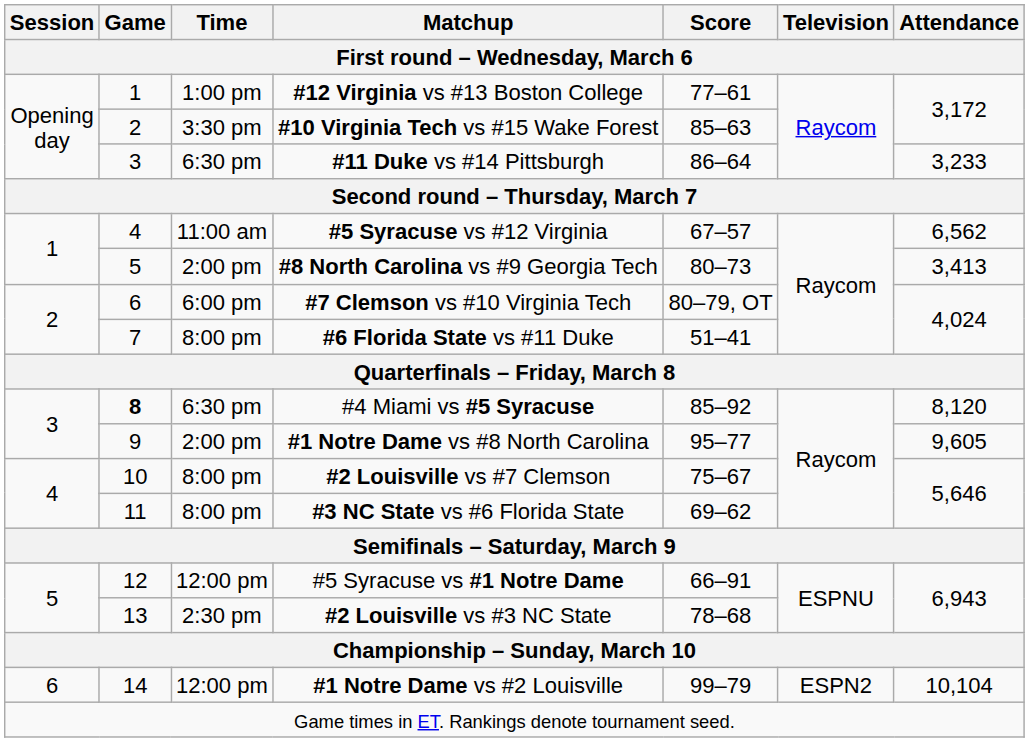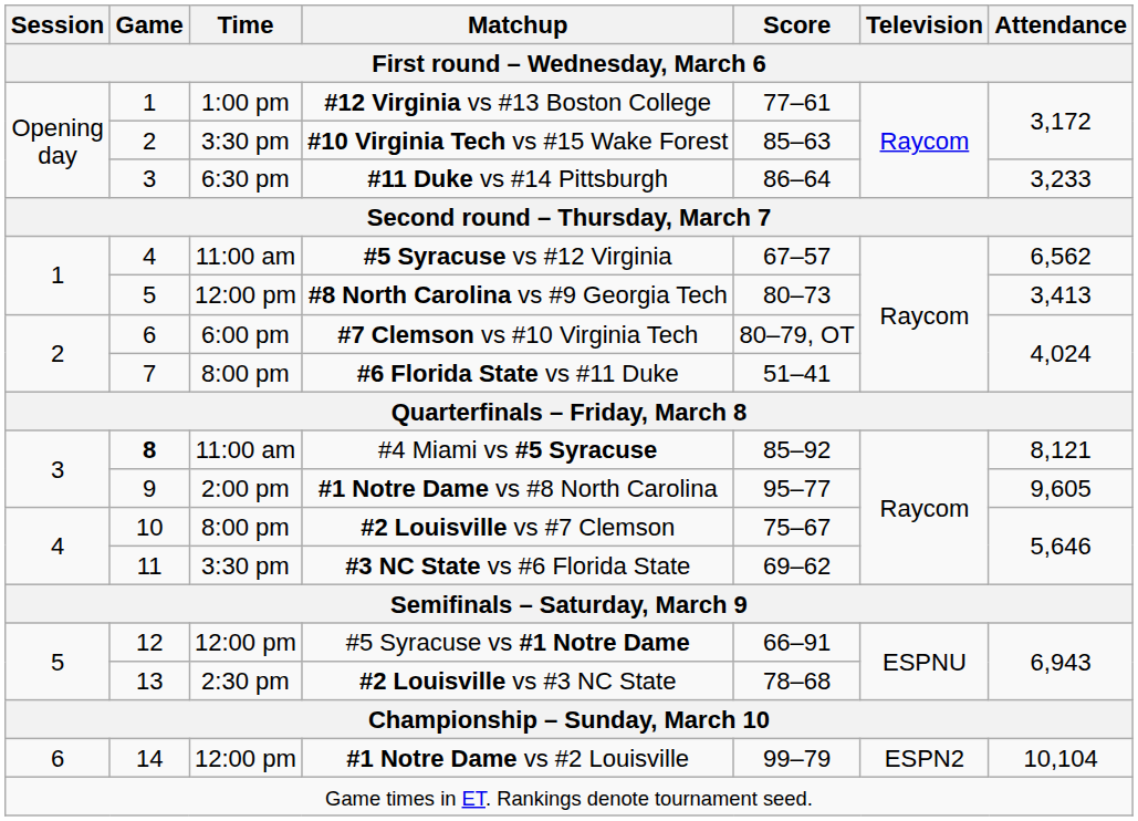 <table class="wikitable" style="font-size: 95%;text-align:center">
 <tr>
 <th>Session</th>
 <th>Game</th>
 <th>Time</th>
 <th>Matchup</th>
 <th>Score</th>
 <th>Television</th>
 <th>Attendance</th>
 </tr>
 <tr>
 <th colspan=7>First round – Wednesday, March 6</th>
 </tr>
 <tr>
 <td rowspan=3>Opening<br>day</td>
 <td>1</td>
 <td>1:00 pm</td>
 <td><strong>#12 Virginia</strong> vs #13 Boston College</td>
 <td>77–61</td>
 <td rowspan=3><a href='#'>Raycom</a></td>
 <td rowspan=2>3,172</td>
 </tr>
 <tr>
 <td>2</td>
 <td>3:30 pm</td>
 <td><strong>#10 Virginia Tech</strong> vs #15 Wake Forest</td>
 <td>85–63</td>
 </tr>
 <tr>
 <td>3</td>
 <td>6:30 pm</td>
 <td><strong>#11 Duke</strong> vs #14 Pittsburgh</td>
 <td>86–64</td>
 <td rowspan=1>3,233</td>
 </tr>
 <tr>
 <th colspan=7>Second round – Thursday, March 7</th>
 </tr>
 <tr>
 <td rowspan=2>1</td>
 <td>4</td>
 <td>11:00 am</td>
 <td><strong>#5 Syracuse</strong> vs #12 Virginia</td>
 <td>67–57</td>
 <td rowspan=4>Raycom</td>
 <td rowspan=1>6,562</td>
 </tr>
 <tr>
 <td>5</td>
-<td>2:00 pm</td>
+<td>12:00 pm</td>
 <td><strong>#8 North Carolina</strong> vs #9 Georgia Tech</td>
 <td>80–73</td>
 <td rowspan=1>3,413</td>
 </tr>
 <tr>
 <td rowspan=2>2</td>
 <td>6</td>
 <td>6:00 pm</td>
 <td><strong>#7 Clemson</strong> vs #10 Virginia Tech</td>
 <td>80–79, OT</td>
 <td rowspan=2>4,024</td>
 </tr>
 <tr>
 <td>7</td>
 <td>8:00 pm</td>
 <td><strong>#6 Florida State</strong> vs #11 Duke</td>
 <td>51–41</td>
 </tr>
 <tr>
 <th colspan=7>Quarterfinals – Friday, March 8</th>
 </tr>
 <tr>
 <td rowspan=2>3</td>
 <td><strong>8</strong></td>
-<td>6:30 pm</td>
+<td>11:00 am</td>
 <td>#4 Miami vs <strong>#5 Syracuse</strong></td>
 <td>85–92</td>
 <td rowspan=4>Raycom</td>
-<td rowspan=1>8,120</td>
+<td rowspan=1>8,121</td>
 </tr>
 <tr>
 <td>9</td>
 <td>2:00 pm</td>
 <td><strong>#1 Notre Dame</strong> vs #8 North Carolina</td>
 <td>95–77</td>
 <td rowspan=1>9,605</td>
 </tr>
 <tr>
 <td rowspan=2>4</td>
 <td>10</td>
 <td>8:00 pm</td>
 <td><strong>#2 Louisville</strong> vs #7 Clemson</td>
 <td>75–67</td>
 <td rowspan=2>5,646</td>
 </tr>
 <tr>
 <td>11</td>
-<td>8:00 pm</td>
+<td>3:30 pm</td>
 <td><strong>#3 NC State</strong> vs #6 Florida State</td>
 <td>69–62</td>
 </tr>
 <tr>
 <th colspan=7>Semifinals – Saturday, March 9</th>
 </tr>
 <tr>
 <td rowspan=2>5</td>
 <td>12</td>
 <td>12:00 pm</td>
 <td>#5 Syracuse vs <strong>#1 Notre Dame</strong></td>
 <td>66–91</td>
 <td rowspan=2>ESPNU</td>
 <td rowspan=2>6,943</td>
 </tr>
 <tr>
 <td>13</td>
 <td>2:30 pm</td>
 <td><strong>#2 Louisville</strong> vs #3 NC State</td>
 <td>78–68</td>
 </tr>
 <tr>
 <th colspan=7>Championship – Sunday, March 10</th>
 </tr>
 <tr>
 <td rowspan=1>6</td>
 <td>14</td>
 <td>12:00 pm</td>
 <td><strong>#1 Notre Dame</strong> vs #2 Louisville</td>
 <td>99–79</td>
 <td rowspan=1>ESPN2</td>
 <td rowspan=1>10,104</td>
 </tr>
 <tr>
 <td colspan=7><small>Game times in <a href='#'>ET</a>. Rankings denote tournament seed.</small></td>
 </tr>
 </table>
